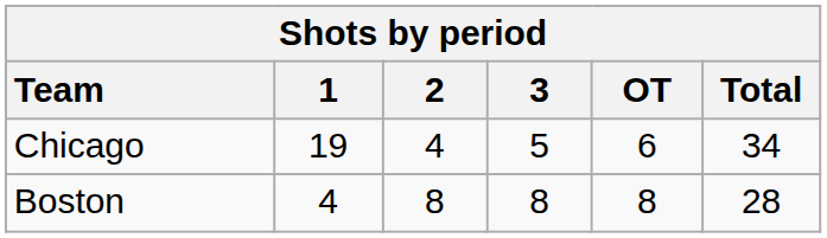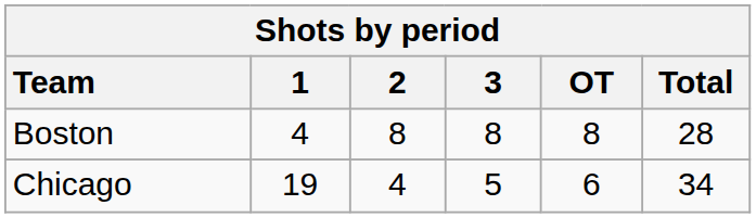 <table class="wikitable" style="width:23em; text-align:right;">
 <tr>
 <th colspan=6>Shots by period</th>
 </tr>
 <tr>
 <th style="width:8em; text-align:left;">Team</th>
 <th style="width:3em;">1</th>
 <th style="width:3em;">2</th>
 <th style="width:3em;">3</th>
 <th style="width:3em;">OT</th>
 <th style="width:3em;">Total</th>
 </tr>
 <tr>
+<td style="text-align:left;">Boston</td>
+<td align=center>4</td>
+<td align=center>8</td>
+<td align=center>8</td>
+<td align=center>8</td>
+<td align=center>28</td>
+</tr>
+<tr>
 <td style="text-align:left;">Chicago</td>
 <td align=center>19</td>
 <td align=center>4</td>
 <td align=center>5</td>
 <td align=center>6</td>
 <td align=center>34</td>
 </tr>
-<tr>
-<td style="text-align:left;">Boston</td>
-<td align=center>4</td>
-<td align=center>8</td>
-<td align=center>8</td>
-<td align=center>8</td>
-<td align=center>28</td>
-</tr>
 </table>
